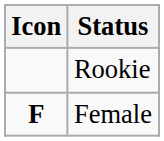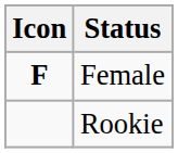 <table class="wikitable" style="font-size: 85%;">
 <tr>
 <th>Icon</th>
 <th>Status</th>
 </tr>
 <tr>
+<td align=center><strong><span>F</span></strong></td>
+<td>Female</td>
+</tr>
+<tr>
 <td align=center></td>
 <td>Rookie</td>
 </tr>
-<tr>
-<td align=center><strong><span>F</span></strong></td>
-<td>Female</td>
-</tr>
 </table>
